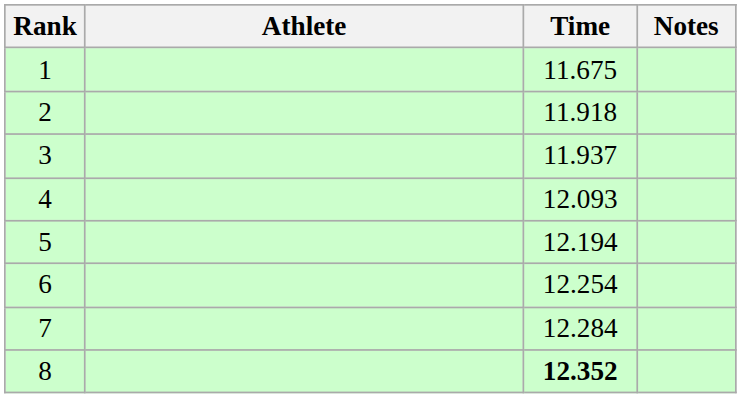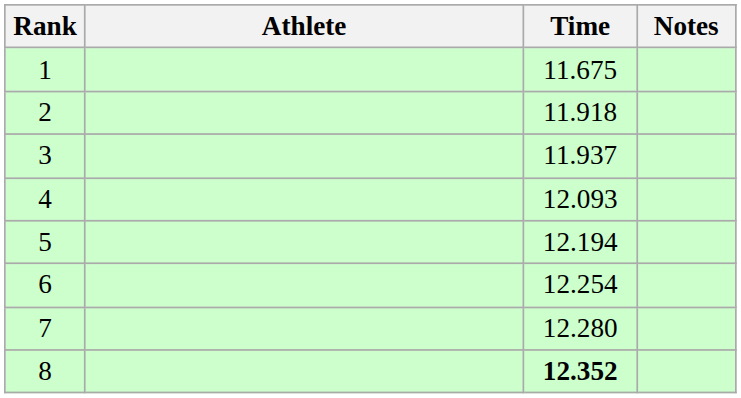 <table class=wikitable style="text-align:center">
 <tr>
 <th width=40>Rank</th>
 <th width=250>Athlete</th>
 <th width=60>Time</th>
 <th width=50>Notes</th>
 </tr>
 <tr bgcolor="ccffcc">
 <td>1</td>
 <td align=left></td>
 <td>11.675</td>
 <td></td>
 </tr>
 <tr bgcolor="ccffcc">
 <td>2</td>
 <td align=left></td>
 <td>11.918</td>
 <td></td>
 </tr>
 <tr bgcolor="ccffcc">
 <td>3</td>
 <td align=left></td>
 <td>11.937</td>
 <td></td>
 </tr>
 <tr bgcolor="ccffcc">
 <td>4</td>
 <td align=left></td>
 <td>12.093</td>
 <td></td>
 </tr>
 <tr bgcolor="ccffcc">
 <td>5</td>
 <td align=left></td>
 <td>12.194</td>
 <td></td>
 </tr>
 <tr bgcolor="ccffcc">
 <td>6</td>
 <td align=left></td>
 <td>12.254</td>
 <td></td>
 </tr>
 <tr bgcolor="ccffcc">
 <td>7</td>
 <td align=left></td>
-<td>12.284</td>
+<td>12.280</td>
 <td></td>
 </tr>
 <tr bgcolor="ccffcc">
 <td>8</td>
 <td align=left></td>
 <td><strong>12.352</strong></td>
 <td></td>
 </tr>
 </table>
